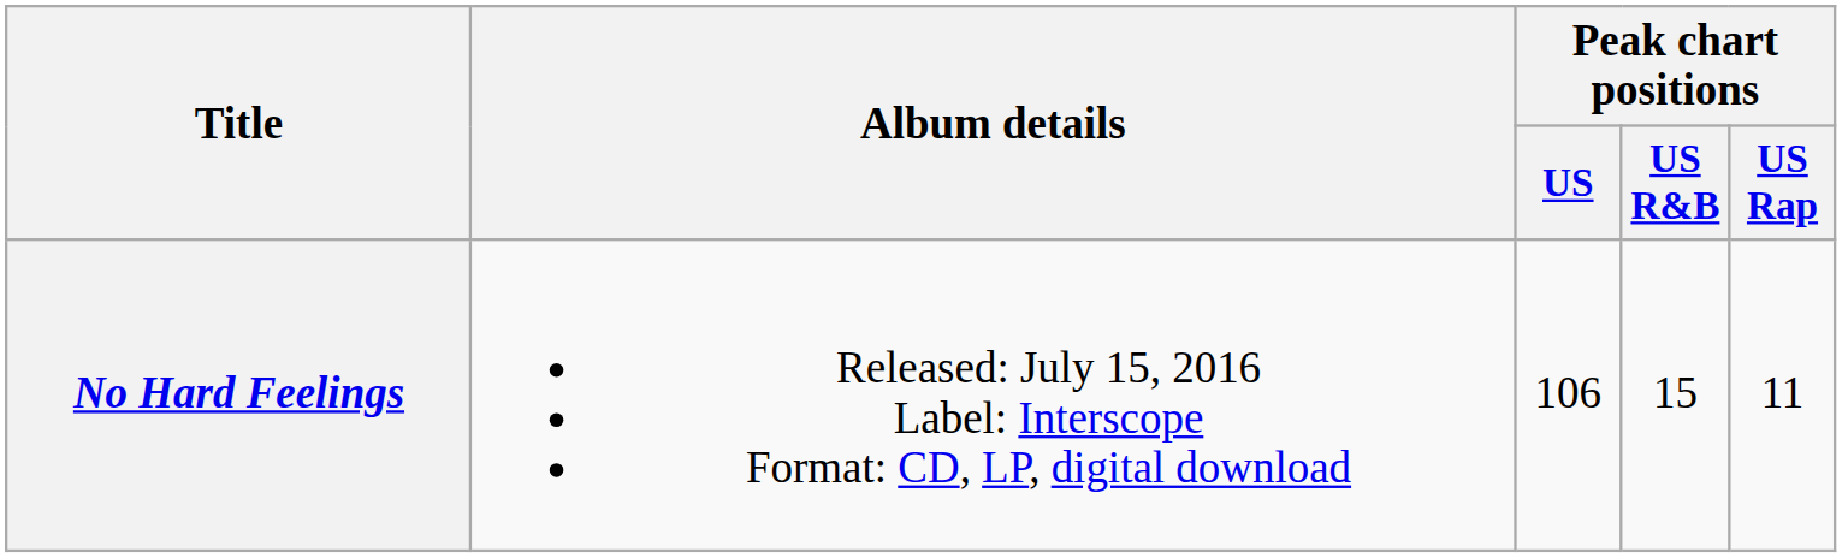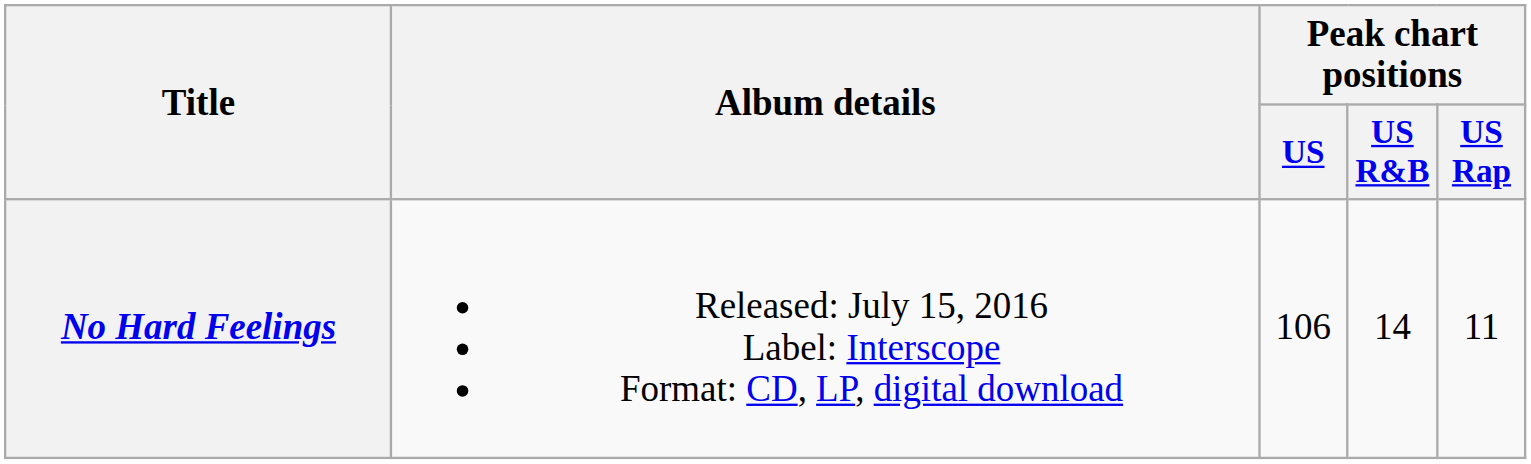 <table class="wikitable plainrowheaders" style="text-align:center;" border="1">
 <tr>
 <th scope="col" rowspan="2" style="width:10em;">Title</th>
 <th scope="col" rowspan="2" style="width:23em;">Album details</th>
 <th scope="col" colspan="3">Peak chart positions</th>
 </tr>
 <tr>
 <th scope="col" style="width:2.2em;font-size:90%;"><a href='#'>US</a><br></th>
 <th scope="col" style="width:2.2em;font-size:90%;"><a href='#'>US R&B</a></th>
 <th scope="col" style="width:2.2em;font-size:90%;"><a href='#'>US Rap</a></th>
 </tr>
 <tr>
 <th scope="row"><em><a href='#'>No Hard Feelings</a></em></th>
 <td><br><ul><li>Released: July 15, 2016</li><li>Label: <a href='#'>Interscope</a></li><li>Format: <a href='#'>CD</a>, <a href='#'>LP</a>, <a href='#'>digital download</a></li></ul></td>
 <td>106</td>
-<td>15</td>
+<td>14</td>
 <td>11</td>
 </tr>
 </table>
